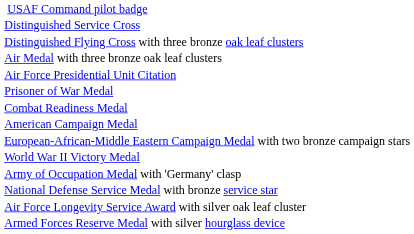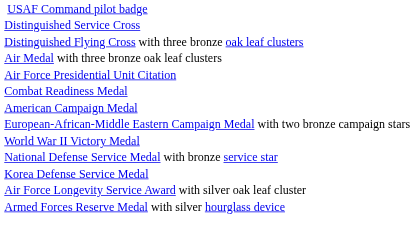 <table>
 <tr>
 <td colspan="2">  <a href='#'>USAF Command pilot badge</a></td>
 </tr>
 <tr>
 <td></td>
 <td><a href='#'>Distinguished Service Cross</a></td>
 </tr>
 <tr>
 <td></td>
 <td><a href='#'>Distinguished Flying Cross</a> with three bronze <a href='#'>oak leaf clusters</a></td>
 </tr>
 <tr>
 <td></td>
 <td><a href='#'>Air Medal</a> with three bronze oak leaf clusters</td>
 </tr>
 <tr>
 <td></td>
 <td><a href='#'>Air Force Presidential Unit Citation</a></td>
 </tr>
 <tr>
 <td></td>
-<td><a href='#'>Prisoner of War Medal</a></td>
-</tr>
-<tr>
-<td></td>
 <td><a href='#'>Combat Readiness Medal</a></td>
 </tr>
 <tr>
 <td></td>
 <td><a href='#'>American Campaign Medal</a></td>
 </tr>
 <tr>
 <td></td>
 <td><a href='#'>European-African-Middle Eastern Campaign Medal</a> with two bronze campaign stars</td>
 </tr>
 <tr>
 <td></td>
 <td><a href='#'>World War II Victory Medal</a></td>
 </tr>
 <tr>
 <td></td>
-<td><a href='#'>Army of Occupation Medal</a> with 'Germany' clasp</td>
+<td><a href='#'>National Defense Service Medal</a> with bronze <a href='#'>service star</a></td>
 </tr>
 <tr>
 <td></td>
-<td><a href='#'>National Defense Service Medal</a> with bronze <a href='#'>service star</a></td>
+<td><a href='#'>Korea Defense Service Medal</a></td>
 </tr>
 <tr>
 <td></td>
 <td><a href='#'>Air Force Longevity Service Award</a> with silver oak leaf cluster</td>
 </tr>
 <tr>
 <td></td>
 <td><a href='#'>Armed Forces Reserve Medal</a> with silver <a href='#'>hourglass device</a></td>
 </tr>
 <tr>
 </tr>
 </table>
